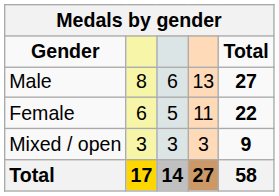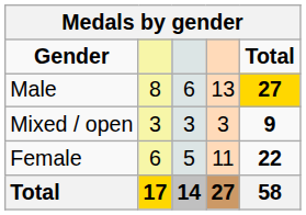 <table class="wikitable" style="text-align:center;font-size:90%">
 <tr style="background:#efefef;">
 <th colspan=5>Medals by gender</th>
 </tr>
 <tr>
 <td><strong>Gender</strong></td>
 <td bgcolor=#f7f6a8></td>
 <td bgcolor=#dce5e5></td>
 <td bgcolor=#ffdab9></td>
 <td><strong>Total</strong></td>
 </tr>
 <tr>
 <td style="text-align:left;">Male</td>
 <td style="background:#F7F6A8;">8</td>
 <td style="background:#DCE5E5;">6</td>
 <td style="background:#FFDAB9;">13</td>
-<td><strong>27</strong></td>
+<td style="background: gold;"><strong>27</strong></td>
+</tr>
+<tr>
+<td style="text-align:left;">Mixed / open</td>
+<td style="background:#F7F6A8;">3</td>
+<td style="background:#DCE5E5;">3</td>
+<td style="background:#FFDAB9;">3</td>
+<td><strong>9</strong></td>
 </tr>
 <tr>
 <td style="text-align:left;">Female</td>
 <td style="background:#F7F6A8;">6</td>
 <td style="background:#DCE5E5;">5</td>
 <td style="background:#FFDAB9;">11</td>
 <td><strong>22</strong></td>
 </tr>
 <tr>
-<td style="text-align:left;">Mixed / open</td>
-<td style="background:#F7F6A8;">3</td>
-<td style="background:#DCE5E5;">3</td>
-<td style="background:#FFDAB9;">3</td>
-<td><strong>9</strong></td>
-</tr>
-<tr>
 <th style="text-align:left;">Total</th>
 <th style="background:gold;">17</th>
 <th style="background:silver;">14</th>
 <th style="background:#c96;">27</th>
 <th>58</th>
 </tr>
 </table>
